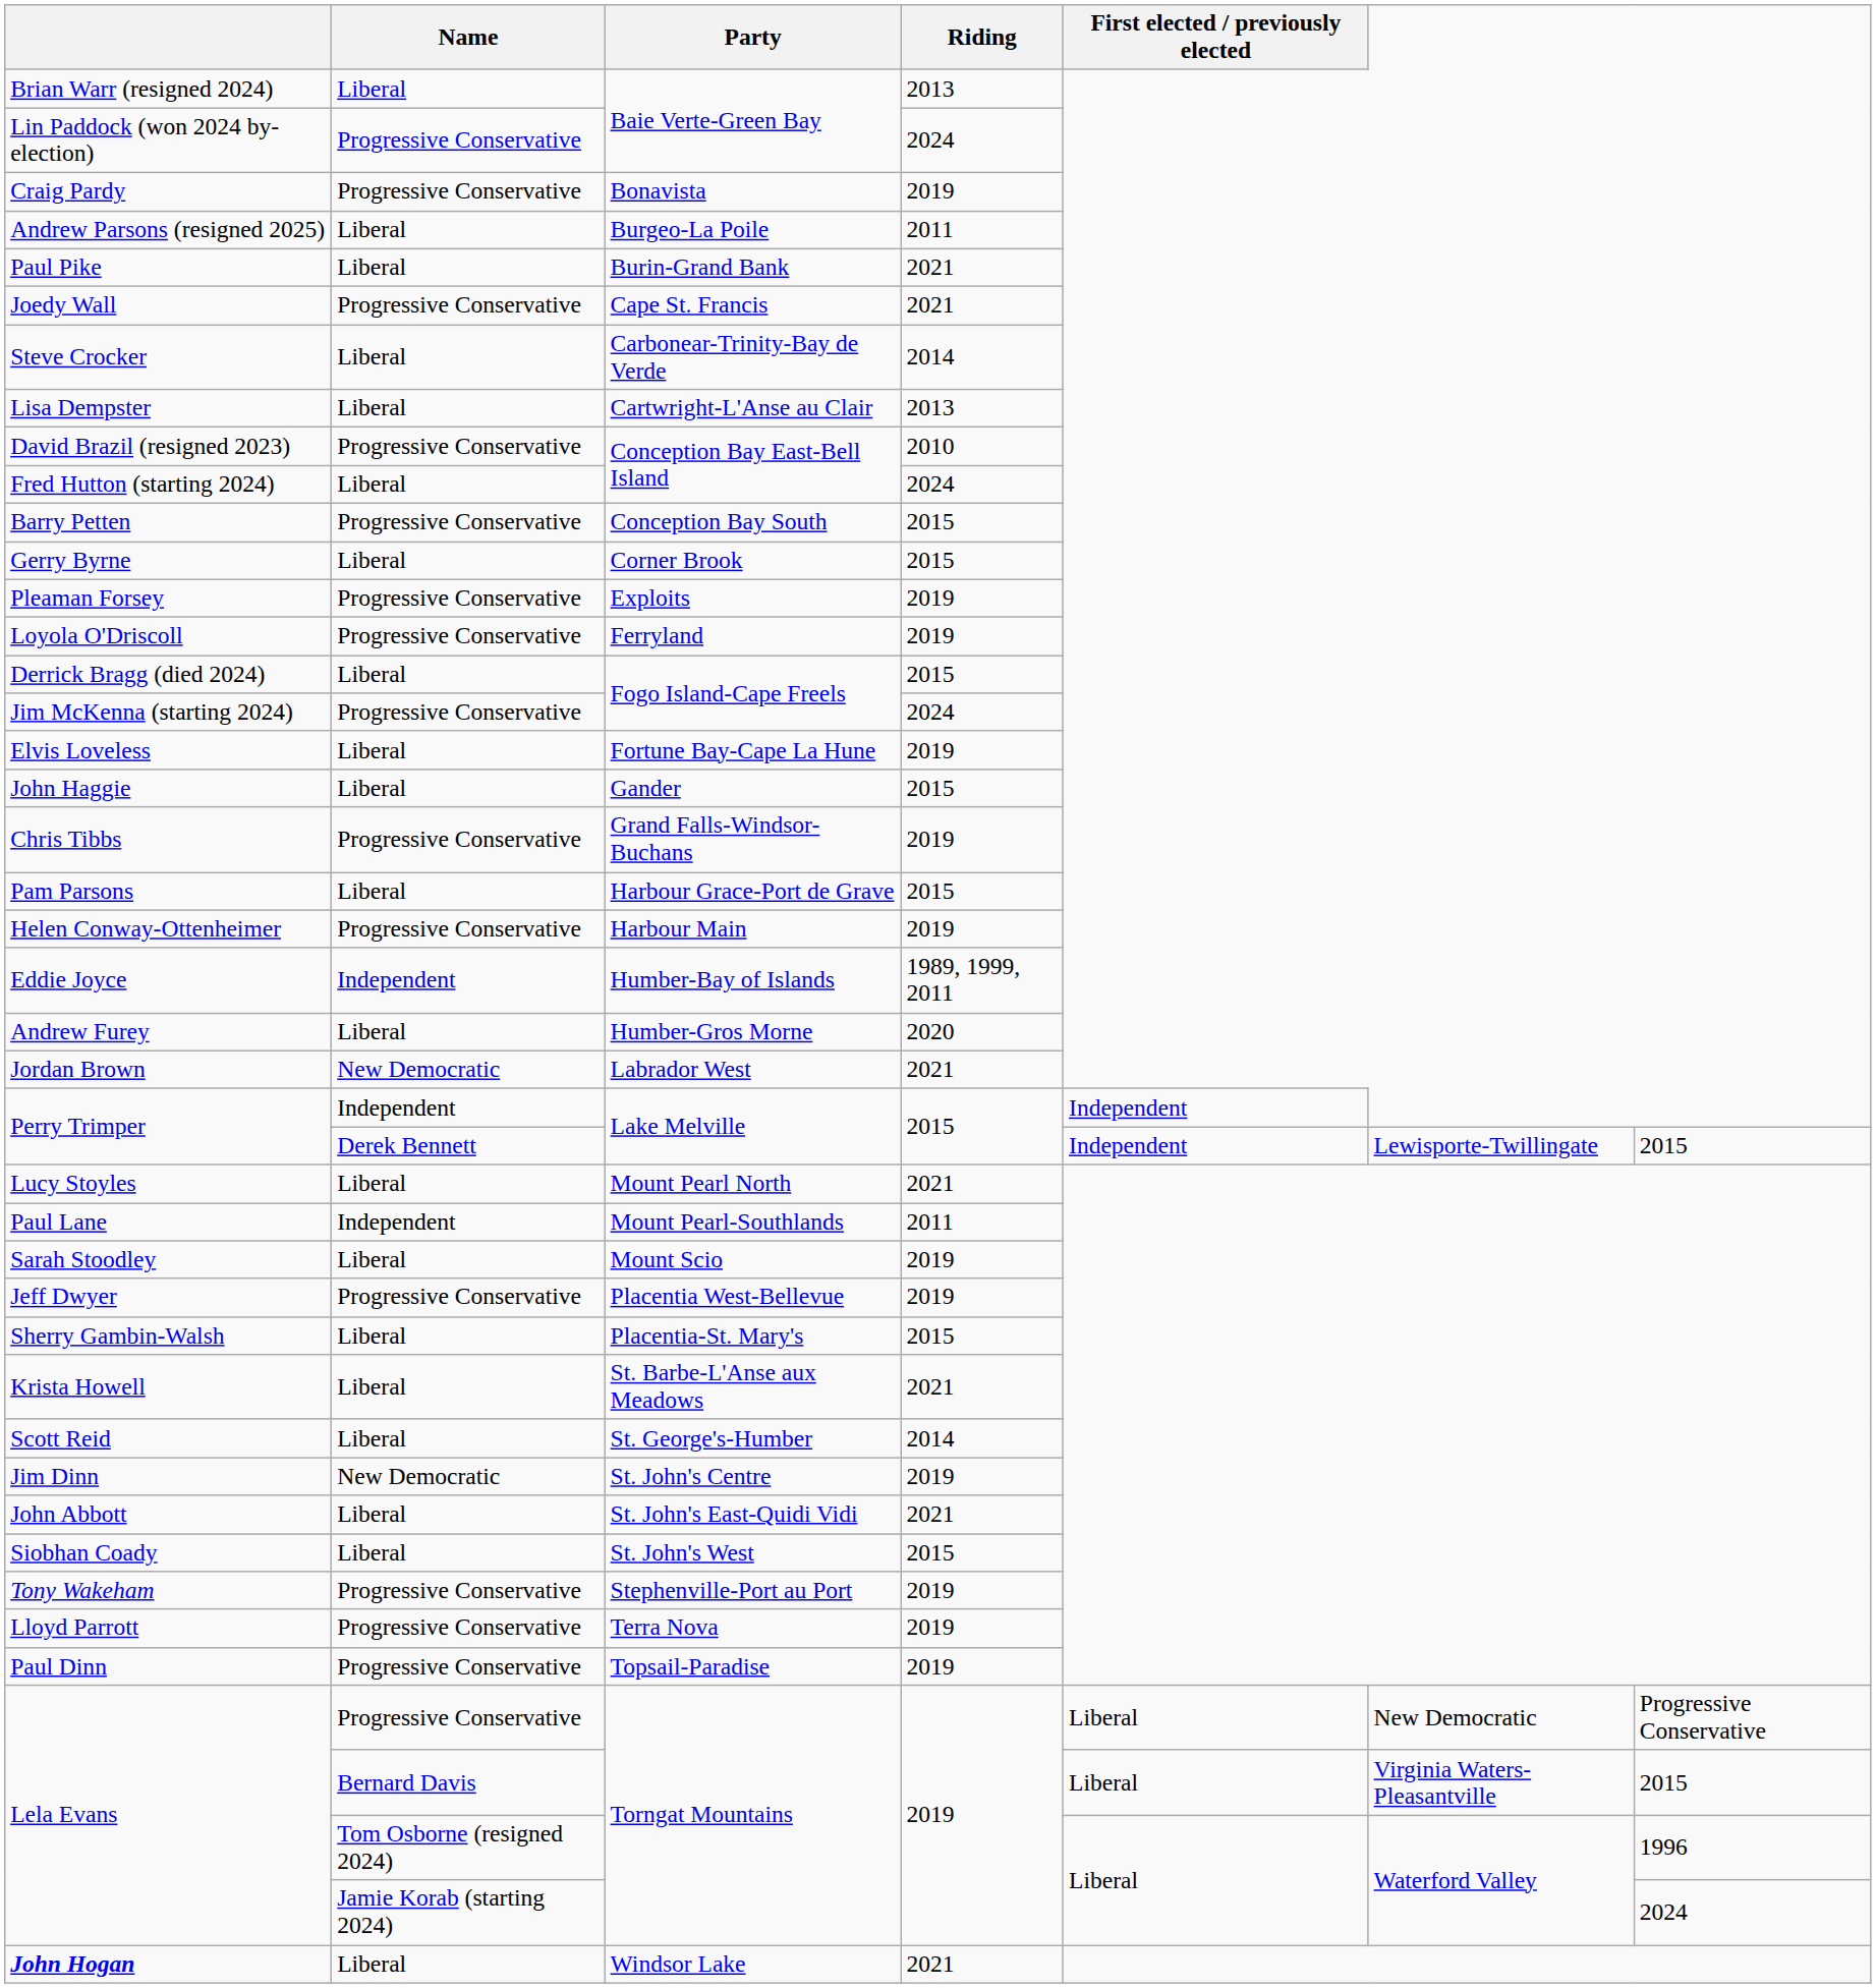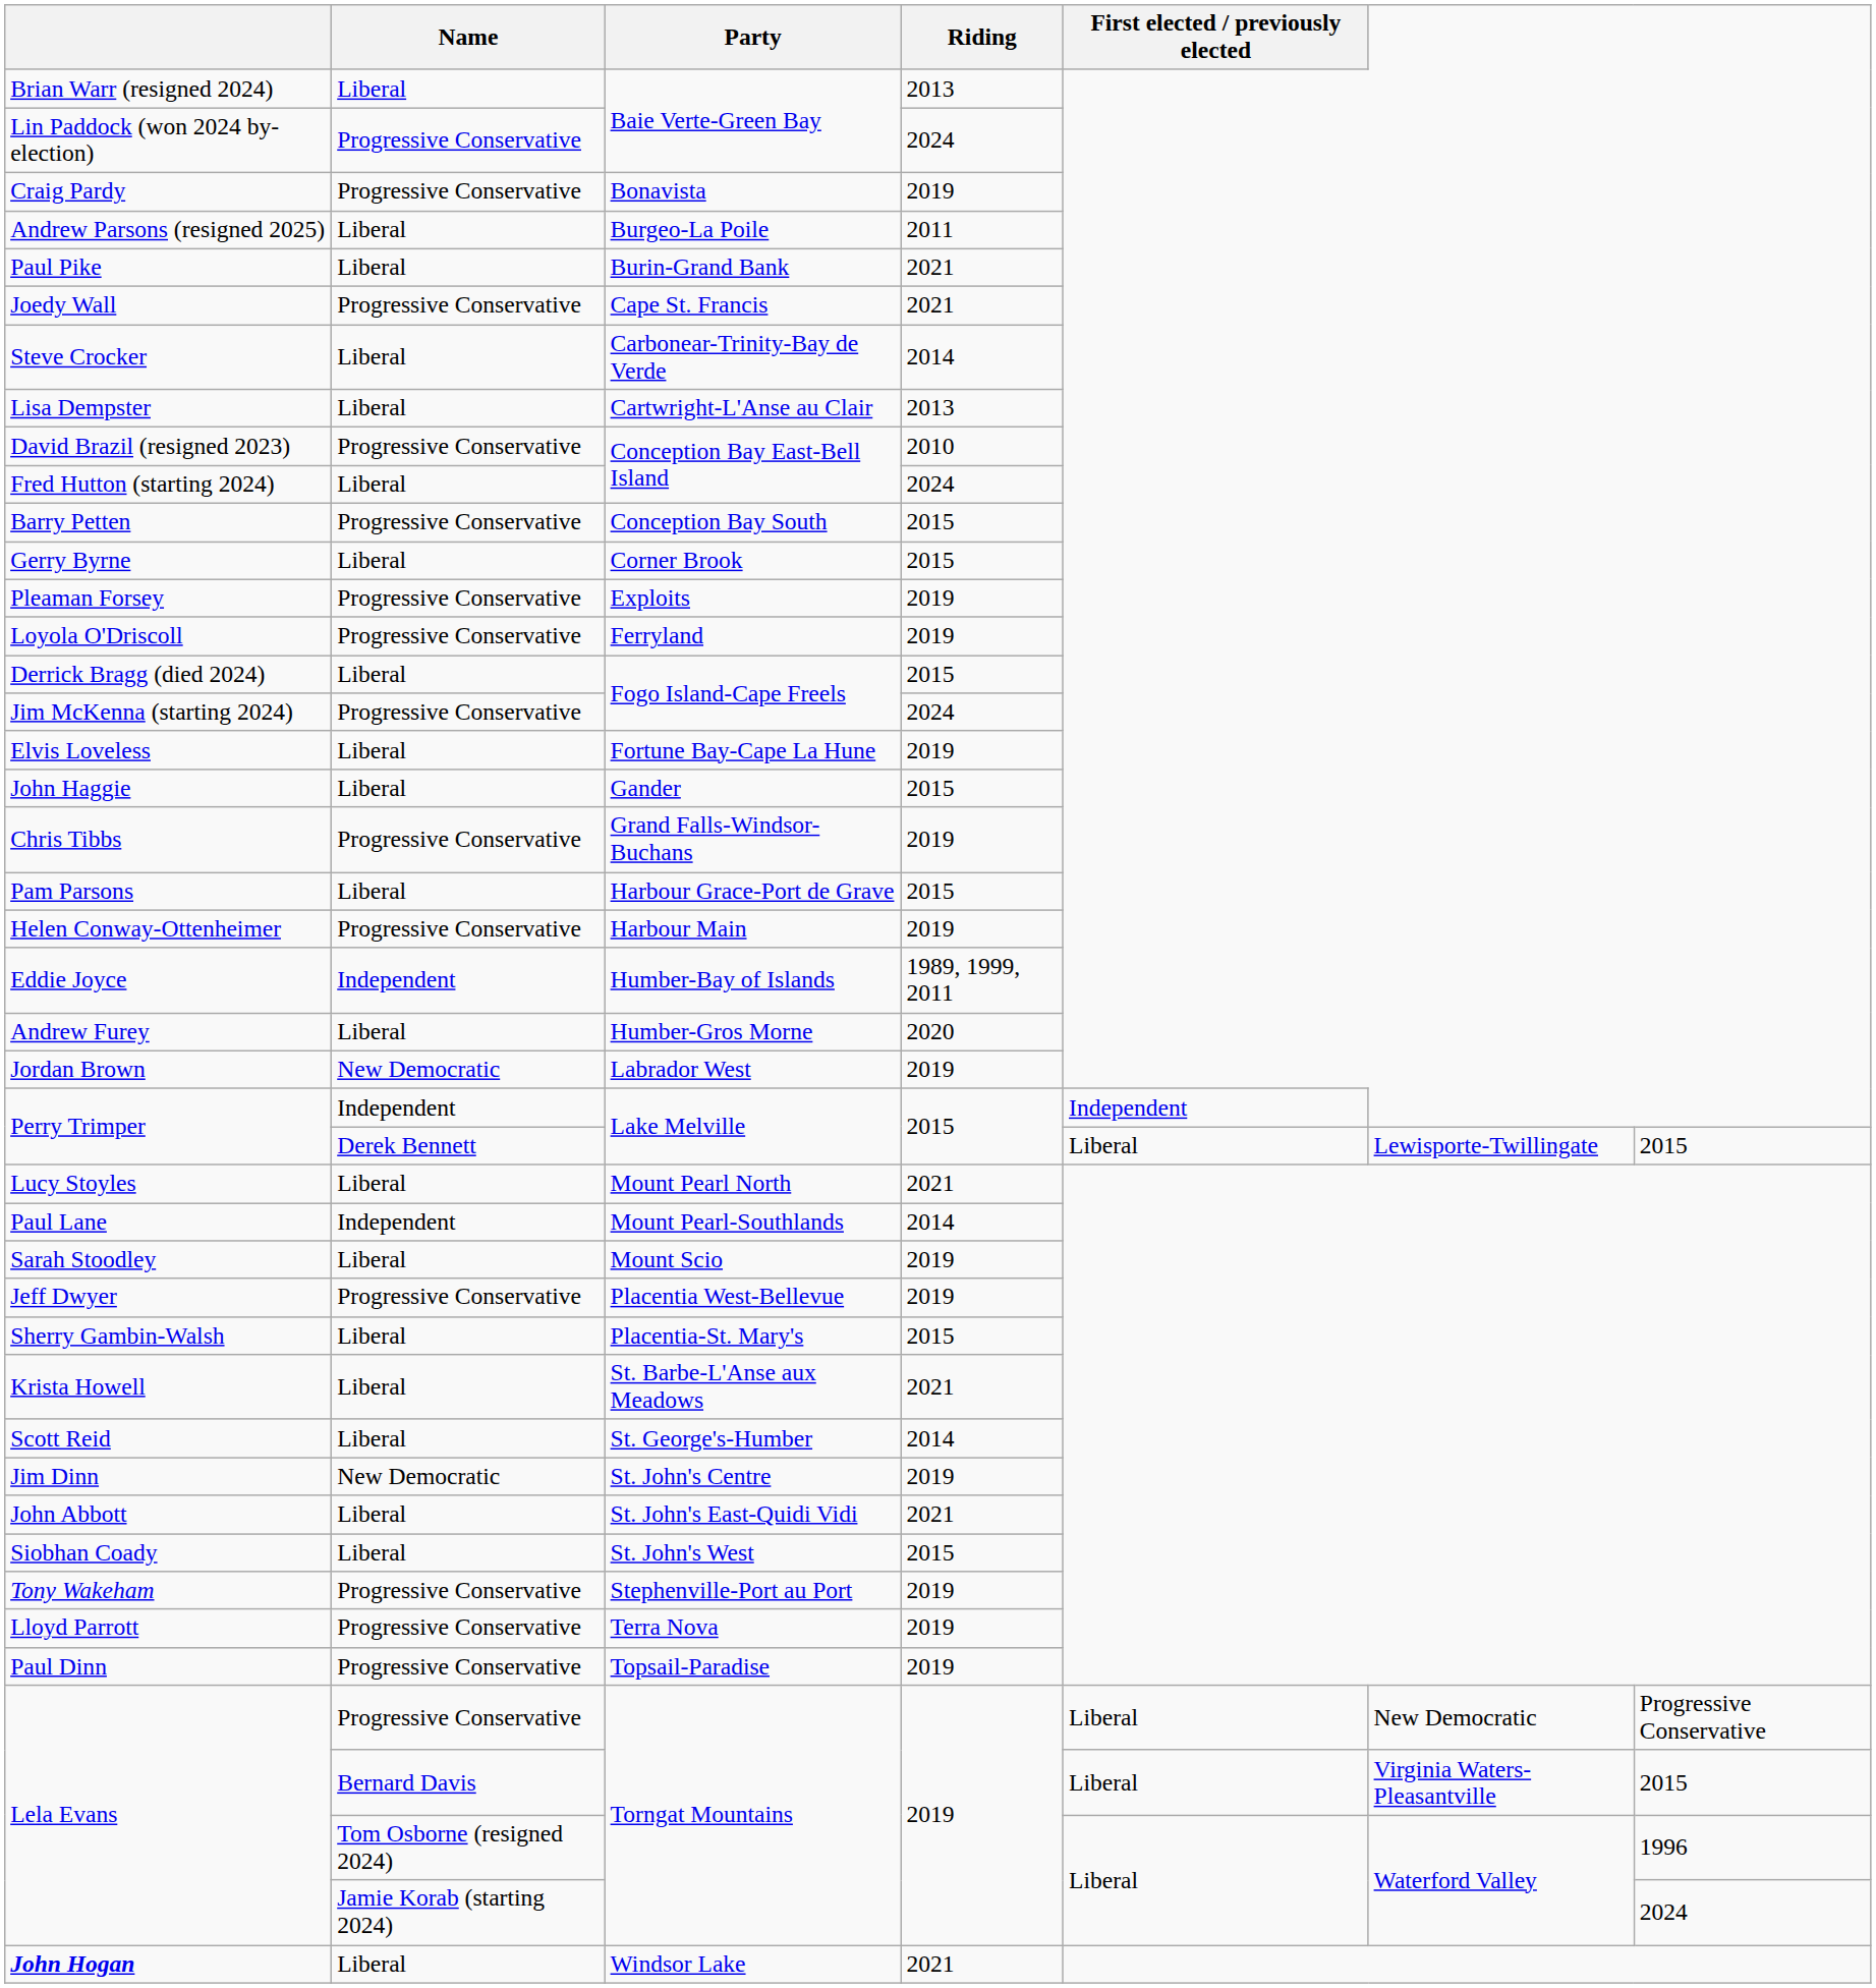 <table class="wikitable sortable">
 <tr>
 <th></th>
 <th>Name</th>
 <th>Party</th>
 <th>Riding</th>
 <th>First elected / previously elected</th>
 </tr>
 <tr>
 <td><a href='#'>Brian Warr</a> (resigned 2024)</td>
 <td><a href='#'>Liberal</a></td>
 <td rowspan="2"><a href='#'>Baie Verte-Green Bay</a></td>
 <td>2013</td>
 </tr>
 <tr>
 <td><a href='#'>Lin Paddock</a> (won 2024 by-election)</td>
 <td><a href='#'>Progressive Conservative</a></td>
 <td>2024</td>
 </tr>
 <tr>
 <td><a href='#'>Craig Pardy</a></td>
 <td>Progressive Conservative</td>
 <td><a href='#'>Bonavista</a></td>
 <td>2019</td>
 </tr>
 <tr>
 <td><a href='#'>Andrew Parsons</a> (resigned 2025)</td>
 <td>Liberal</td>
 <td><a href='#'>Burgeo-La Poile</a></td>
 <td>2011</td>
 </tr>
 <tr>
 <td><a href='#'>Paul Pike</a></td>
 <td>Liberal</td>
 <td><a href='#'>Burin-Grand Bank</a></td>
 <td>2021</td>
 </tr>
 <tr>
 <td><a href='#'>Joedy Wall</a></td>
 <td>Progressive Conservative</td>
 <td><a href='#'>Cape St. Francis</a></td>
 <td>2021</td>
 </tr>
 <tr>
 <td><a href='#'>Steve Crocker</a></td>
 <td>Liberal</td>
 <td><a href='#'>Carbonear-Trinity-Bay de Verde</a></td>
 <td>2014</td>
 </tr>
 <tr>
 <td><a href='#'>Lisa Dempster</a></td>
 <td>Liberal</td>
 <td><a href='#'>Cartwright-L'Anse au Clair</a></td>
 <td>2013</td>
 </tr>
 <tr>
 <td><a href='#'>David Brazil</a> (resigned 2023)</td>
 <td>Progressive Conservative</td>
 <td rowspan="2"><a href='#'>Conception Bay East-Bell Island</a></td>
 <td>2010</td>
 </tr>
 <tr>
 <td><a href='#'>Fred Hutton</a> (starting 2024)</td>
 <td>Liberal</td>
 <td>2024</td>
 </tr>
 <tr>
 <td><a href='#'>Barry Petten</a></td>
 <td>Progressive Conservative</td>
 <td><a href='#'>Conception Bay South</a></td>
 <td>2015</td>
 </tr>
 <tr>
 <td><a href='#'>Gerry Byrne</a></td>
 <td>Liberal</td>
 <td><a href='#'>Corner Brook</a></td>
 <td>2015</td>
 </tr>
 <tr>
 <td><a href='#'>Pleaman Forsey</a></td>
 <td>Progressive Conservative</td>
 <td><a href='#'>Exploits</a></td>
 <td>2019</td>
 </tr>
 <tr>
 <td><a href='#'>Loyola O'Driscoll</a></td>
 <td>Progressive Conservative</td>
 <td><a href='#'>Ferryland</a></td>
 <td>2019</td>
 </tr>
 <tr>
 <td><a href='#'>Derrick Bragg</a> (died 2024)</td>
 <td>Liberal</td>
 <td rowspan="2"><a href='#'>Fogo Island-Cape Freels</a></td>
 <td>2015</td>
 </tr>
 <tr>
 <td><a href='#'>Jim McKenna</a> (starting 2024)</td>
 <td>Progressive Conservative</td>
 <td>2024</td>
 </tr>
 <tr>
 <td><a href='#'>Elvis Loveless</a></td>
 <td>Liberal</td>
 <td><a href='#'>Fortune Bay-Cape La Hune</a></td>
 <td>2019</td>
 </tr>
 <tr>
 <td><a href='#'>John Haggie</a></td>
 <td>Liberal</td>
 <td><a href='#'>Gander</a></td>
 <td>2015</td>
 </tr>
 <tr>
 <td><a href='#'>Chris Tibbs</a></td>
 <td>Progressive Conservative</td>
 <td><a href='#'>Grand Falls-Windsor-Buchans</a></td>
 <td>2019</td>
 </tr>
 <tr>
 <td><a href='#'>Pam Parsons</a></td>
 <td>Liberal</td>
 <td><a href='#'>Harbour Grace-Port de Grave</a></td>
 <td>2015</td>
 </tr>
 <tr>
 <td><a href='#'>Helen Conway-Ottenheimer</a></td>
 <td>Progressive Conservative</td>
 <td><a href='#'>Harbour Main</a></td>
 <td>2019</td>
 </tr>
 <tr>
 <td><a href='#'>Eddie Joyce</a></td>
 <td><a href='#'>Independent</a></td>
 <td><a href='#'>Humber-Bay of Islands</a></td>
 <td>1989, 1999, 2011</td>
 </tr>
 <tr>
 <td><a href='#'>Andrew Furey</a></td>
 <td>Liberal</td>
 <td><a href='#'>Humber-Gros Morne</a></td>
 <td>2020</td>
 </tr>
 <tr>
 <td><a href='#'>Jordan Brown</a></td>
 <td><a href='#'>New Democratic</a></td>
 <td><a href='#'>Labrador West</a></td>
-<td>2021</td>
+<td>2019</td>
 </tr>
 <tr>
 <td rowspan="2"><a href='#'>Perry Trimper</a></td>
 <td>Independent</td>
 <td rowspan="2"><a href='#'>Lake Melville</a></td>
 <td rowspan="2">2015<br></td>
 <td><a href='#'>Independent</a><br></td>
 </tr>
 <tr>
 <td><a href='#'>Derek Bennett</a></td>
-<td><a href='#'>Independent</a><br></td>
+<td>Liberal</td>
 <td><a href='#'>Lewisporte-Twillingate</a></td>
 <td>2015</td>
 </tr>
 <tr>
 <td><a href='#'>Lucy Stoyles</a></td>
 <td>Liberal</td>
 <td><a href='#'>Mount Pearl North</a></td>
 <td>2021</td>
 </tr>
 <tr>
 <td><a href='#'>Paul Lane</a></td>
 <td>Independent</td>
 <td><a href='#'>Mount Pearl-Southlands</a></td>
-<td>2011</td>
+<td>2014</td>
 </tr>
 <tr>
 <td><a href='#'>Sarah Stoodley</a></td>
 <td>Liberal</td>
 <td><a href='#'>Mount Scio</a></td>
 <td>2019</td>
 </tr>
 <tr>
 <td><a href='#'>Jeff Dwyer</a></td>
 <td>Progressive Conservative</td>
 <td><a href='#'>Placentia West-Bellevue</a></td>
 <td>2019</td>
 </tr>
 <tr>
 <td><a href='#'>Sherry Gambin-Walsh</a></td>
 <td>Liberal</td>
 <td><a href='#'>Placentia-St. Mary's</a></td>
 <td>2015</td>
 </tr>
 <tr>
 <td><a href='#'>Krista Howell</a></td>
 <td>Liberal</td>
 <td><a href='#'>St. Barbe-L'Anse aux Meadows</a></td>
 <td>2021</td>
 </tr>
 <tr>
 <td><a href='#'>Scott Reid</a></td>
 <td>Liberal</td>
 <td><a href='#'>St. George's-Humber</a></td>
 <td>2014</td>
 </tr>
 <tr>
 <td><a href='#'>Jim Dinn</a></td>
 <td>New Democratic</td>
 <td><a href='#'>St. John's Centre</a></td>
 <td>2019</td>
 </tr>
 <tr>
 <td><a href='#'>John Abbott</a></td>
 <td>Liberal</td>
 <td><a href='#'>St. John's East-Quidi Vidi</a></td>
 <td>2021</td>
 </tr>
 <tr>
 <td><a href='#'>Siobhan Coady</a></td>
 <td>Liberal</td>
 <td><a href='#'>St. John's West</a></td>
 <td>2015</td>
 </tr>
 <tr>
 <td><em><a href='#'>Tony Wakeham</a></em></td>
 <td>Progressive Conservative</td>
 <td><a href='#'>Stephenville-Port au Port</a></td>
 <td>2019</td>
 </tr>
 <tr>
 <td><a href='#'>Lloyd Parrott</a></td>
 <td>Progressive Conservative</td>
 <td><a href='#'>Terra Nova</a></td>
 <td>2019</td>
 </tr>
 <tr>
 <td><a href='#'>Paul Dinn</a></td>
 <td>Progressive Conservative</td>
 <td><a href='#'>Topsail-Paradise</a></td>
 <td>2019</td>
 </tr>
 <tr>
 <td rowspan="4"><a href='#'>Lela Evans</a></td>
 <td>Progressive Conservative</td>
 <td rowspan="4"><a href='#'>Torngat Mountains</a></td>
 <td rowspan="4">2019<br></td>
 <td>Liberal</td>
 <td>New Democratic<br></td>
 <td>Progressive Conservative</td>
 </tr>
 <tr>
 <td><a href='#'>Bernard Davis</a></td>
 <td>Liberal</td>
 <td><a href='#'>Virginia Waters-Pleasantville</a></td>
 <td>2015</td>
 </tr>
 <tr>
 <td><a href='#'>Tom Osborne</a>  (resigned 2024)</td>
 <td rowspan="2">Liberal</td>
 <td rowspan="2"><a href='#'>Waterford Valley</a></td>
 <td>1996</td>
 </tr>
 <tr>
 <td><a href='#'>Jamie Korab</a> (starting 2024)</td>
 <td>2024</td>
 </tr>
 <tr>
 <td><strong><em><a href='#'>John Hogan</a></em></strong></td>
 <td>Liberal</td>
 <td><a href='#'>Windsor Lake</a></td>
 <td>2021</td>
 </tr>
 </table>
